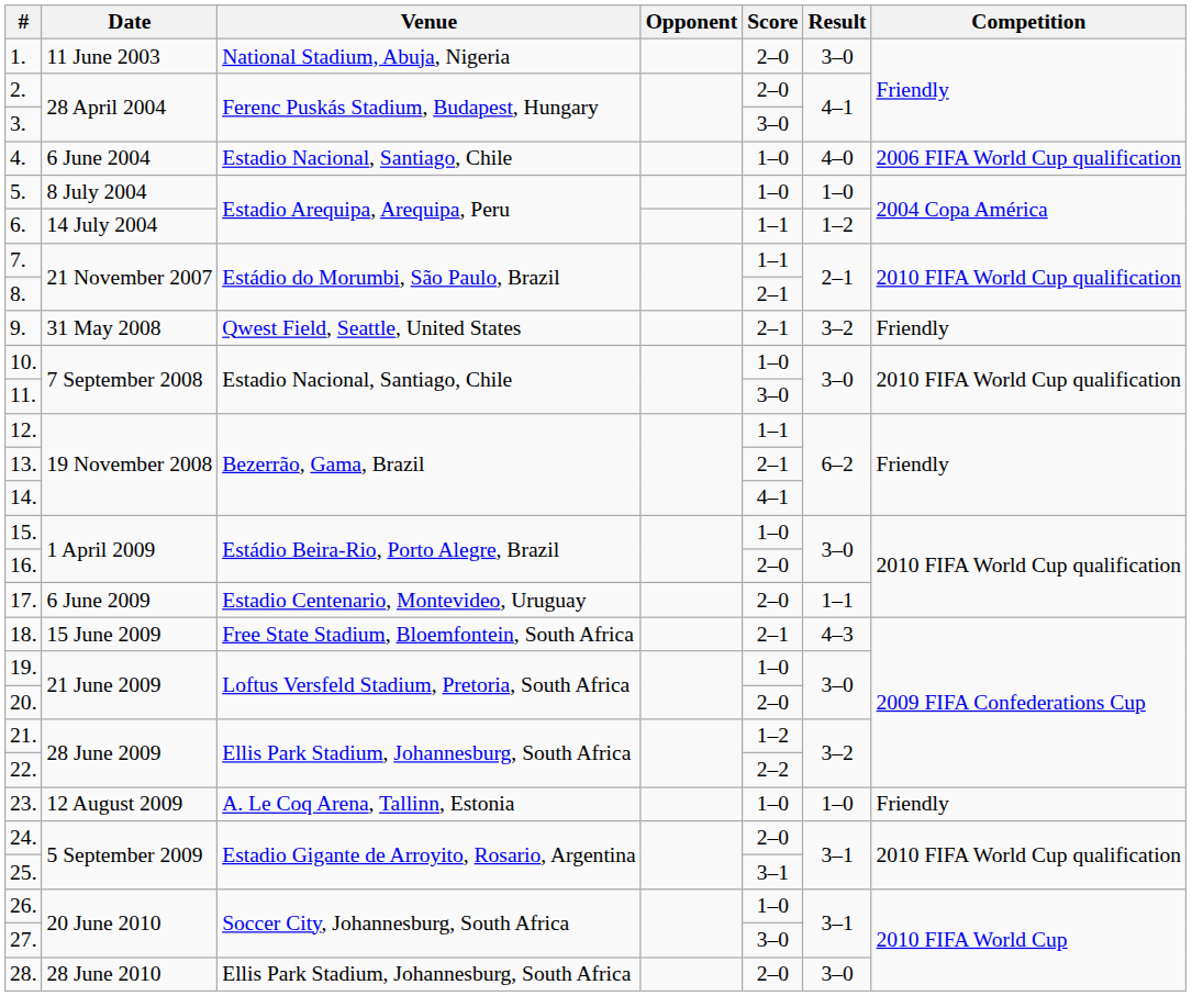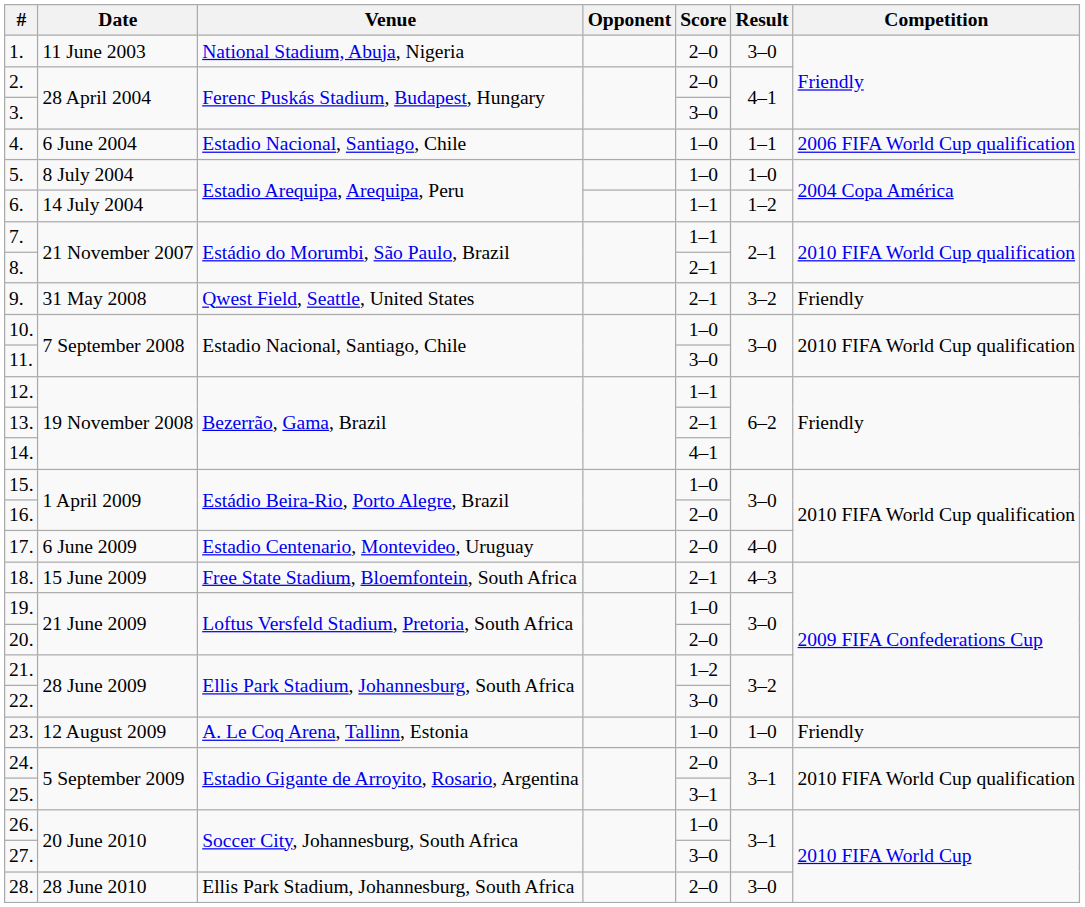 <table class="wikitable sortable" align=center>
 <tr>
 <th>#</th>
 <th>Date</th>
 <th>Venue</th>
 <th>Opponent</th>
 <th>Score</th>
 <th>Result</th>
 <th>Competition</th>
 </tr>
 <tr>
 <td>1.</td>
 <td>11 June 2003</td>
 <td><a href='#'>National Stadium, Abuja</a>, Nigeria</td>
 <td></td>
 <td align=center>2–0</td>
 <td align=center>3–0</td>
 <td rowspan="3"><a href='#'>Friendly</a></td>
 </tr>
 <tr>
 <td>2.</td>
 <td rowspan="2">28 April 2004</td>
 <td rowspan="2"><a href='#'>Ferenc Puskás Stadium</a>, <a href='#'>Budapest</a>, Hungary</td>
 <td rowspan="2"></td>
 <td align=center>2–0</td>
 <td align=center rowspan="2">4–1</td>
 </tr>
 <tr>
 <td>3.</td>
 <td align=center>3–0</td>
 </tr>
 <tr>
 <td>4.</td>
 <td>6 June 2004</td>
 <td><a href='#'>Estadio Nacional</a>, <a href='#'>Santiago</a>, Chile</td>
 <td></td>
 <td align=center>1–0</td>
-<td align=center>4–0</td>
+<td align=center>1–1</td>
 <td><a href='#'>2006 FIFA World Cup qualification</a></td>
 </tr>
 <tr>
 <td>5.</td>
 <td>8 July 2004</td>
 <td rowspan="2"><a href='#'>Estadio Arequipa</a>, <a href='#'>Arequipa</a>, Peru</td>
 <td></td>
 <td align=center>1–0</td>
 <td align=center>1–0</td>
 <td rowspan="2"><a href='#'>2004 Copa América</a></td>
 </tr>
 <tr>
 <td>6.</td>
 <td>14 July 2004</td>
 <td></td>
 <td align=center>1–1</td>
 <td align=center>1–2</td>
 </tr>
 <tr>
 <td>7.</td>
 <td rowspan="2">21 November 2007</td>
 <td rowspan="2"><a href='#'>Estádio do Morumbi</a>, <a href='#'>São Paulo</a>, Brazil</td>
 <td rowspan="2"></td>
 <td align=center>1–1</td>
 <td align=center rowspan="2">2–1</td>
 <td rowspan="2"><a href='#'>2010 FIFA World Cup qualification</a></td>
 </tr>
 <tr>
 <td>8.</td>
 <td align=center>2–1</td>
 </tr>
 <tr>
 <td>9.</td>
 <td>31 May 2008</td>
 <td><a href='#'>Qwest Field</a>, <a href='#'>Seattle</a>, United States</td>
 <td></td>
 <td align=center>2–1</td>
 <td align=center>3–2</td>
 <td>Friendly</td>
 </tr>
 <tr>
 <td>10.</td>
 <td rowspan="2">7 September 2008</td>
 <td rowspan="2">Estadio Nacional, Santiago, Chile</td>
 <td rowspan="2"></td>
 <td align=center>1–0</td>
 <td align=center rowspan="2">3–0</td>
 <td rowspan="2">2010 FIFA World Cup qualification</td>
 </tr>
 <tr>
 <td>11.</td>
 <td align=center>3–0</td>
 </tr>
 <tr>
 <td>12.</td>
 <td rowspan="3">19 November 2008</td>
 <td rowspan="3"><a href='#'>Bezerrão</a>, <a href='#'>Gama</a>, Brazil</td>
 <td rowspan="3"></td>
 <td align=center>1–1</td>
 <td align=center rowspan="3">6–2</td>
 <td rowspan="3">Friendly</td>
 </tr>
 <tr>
 <td>13.</td>
 <td align=center>2–1</td>
 </tr>
 <tr>
 <td>14.</td>
 <td align=center>4–1</td>
 </tr>
 <tr>
 <td>15.</td>
 <td rowspan="2">1 April 2009</td>
 <td rowspan="2"><a href='#'>Estádio Beira-Rio</a>, <a href='#'>Porto Alegre</a>, Brazil</td>
 <td rowspan="2"></td>
 <td align=center>1–0</td>
 <td align=center rowspan="2">3–0</td>
 <td rowspan="3">2010 FIFA World Cup qualification</td>
 </tr>
 <tr>
 <td>16.</td>
 <td align=center>2–0</td>
 </tr>
 <tr>
 <td>17.</td>
 <td>6 June 2009</td>
 <td><a href='#'>Estadio Centenario</a>, <a href='#'>Montevideo</a>, Uruguay</td>
 <td></td>
 <td align=center>2–0</td>
-<td align=center>1–1</td>
+<td align=center>4–0</td>
 </tr>
 <tr>
 <td>18.</td>
 <td>15 June 2009</td>
 <td><a href='#'>Free State Stadium</a>, <a href='#'>Bloemfontein</a>, South Africa</td>
 <td></td>
 <td align=center>2–1</td>
 <td align=center>4–3</td>
 <td rowspan="5"><a href='#'>2009 FIFA Confederations Cup</a></td>
 </tr>
 <tr>
 <td>19.</td>
 <td rowspan="2">21 June 2009</td>
 <td rowspan="2"><a href='#'>Loftus Versfeld Stadium</a>, <a href='#'>Pretoria</a>, South Africa</td>
 <td rowspan="2"></td>
 <td align=center>1–0</td>
 <td align=center rowspan="2">3–0</td>
 </tr>
 <tr>
 <td>20.</td>
 <td align=center>2–0</td>
 </tr>
 <tr>
 <td>21.</td>
 <td rowspan="2">28 June 2009</td>
 <td rowspan="2"><a href='#'>Ellis Park Stadium</a>, <a href='#'>Johannesburg</a>, South Africa</td>
 <td rowspan="2"></td>
 <td align=center>1–2</td>
 <td align=center rowspan="2">3–2</td>
 </tr>
 <tr>
 <td>22.</td>
-<td align=center>2–2</td>
+<td align=center>3–0</td>
 </tr>
 <tr>
 <td>23.</td>
 <td>12 August 2009</td>
 <td><a href='#'>A. Le Coq Arena</a>, <a href='#'>Tallinn</a>, Estonia</td>
 <td></td>
 <td align=center>1–0</td>
 <td align=center>1–0</td>
 <td>Friendly</td>
 </tr>
 <tr>
 <td>24.</td>
 <td rowspan="2">5 September 2009</td>
 <td rowspan="2"><a href='#'>Estadio Gigante de Arroyito</a>, <a href='#'>Rosario</a>, Argentina</td>
 <td rowspan="2"></td>
 <td align=center>2–0</td>
 <td align=center rowspan="2">3–1</td>
 <td rowspan="2">2010 FIFA World Cup qualification</td>
 </tr>
 <tr>
 <td>25.</td>
 <td align=center>3–1</td>
 </tr>
 <tr>
 <td>26.</td>
 <td rowspan="2">20 June 2010</td>
 <td rowspan="2"><a href='#'>Soccer City</a>, Johannesburg, South Africa</td>
 <td rowspan="2"></td>
 <td align=center>1–0</td>
 <td align=center rowspan="2">3–1</td>
 <td rowspan="3"><a href='#'>2010 FIFA World Cup</a></td>
 </tr>
 <tr>
 <td>27.</td>
 <td align=center>3–0</td>
 </tr>
 <tr>
 <td>28.</td>
 <td>28 June 2010</td>
 <td>Ellis Park Stadium, Johannesburg, South Africa</td>
 <td></td>
 <td align=center>2–0</td>
 <td align=center>3–0</td>
 </tr>
 </table>
